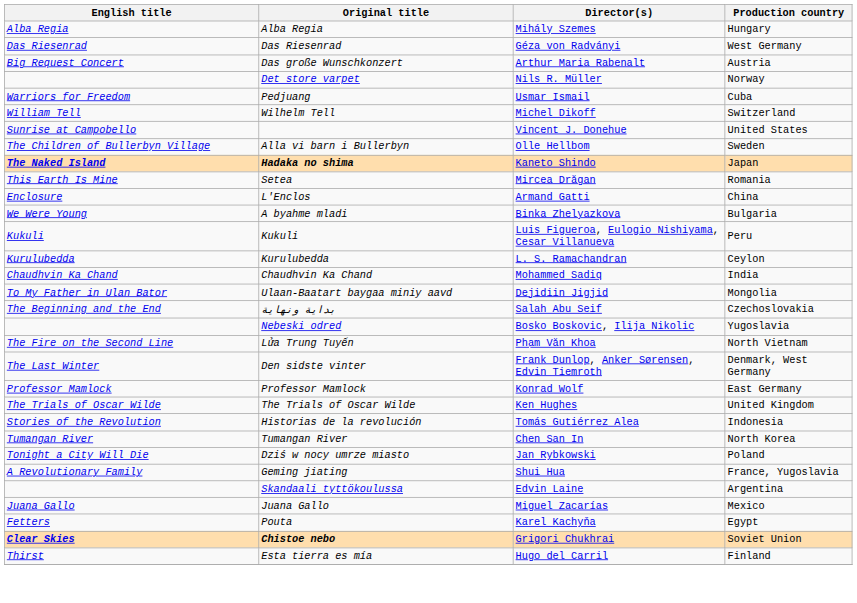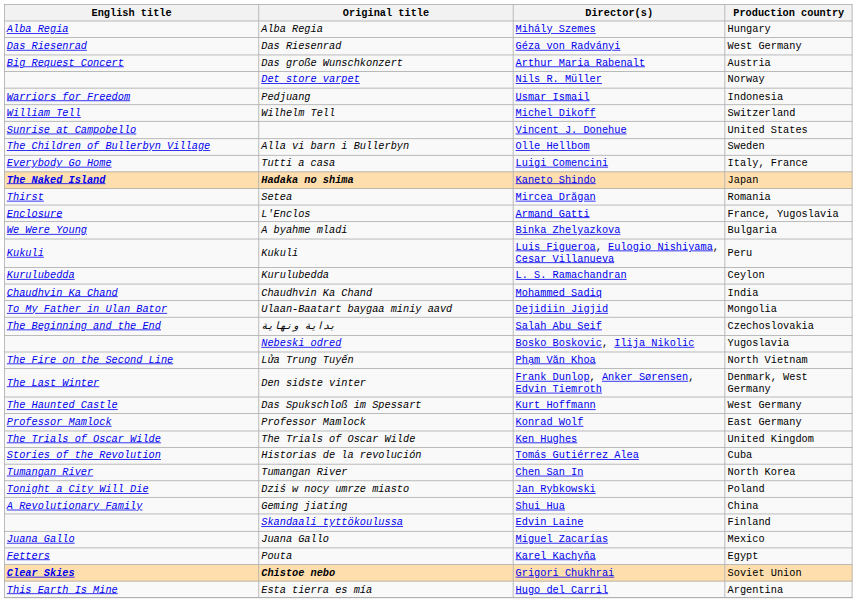 <table class="sortable wikitable" width="85%" cellpadding="5">
 <tr>
 <th width="30%">English title</th>
 <th width="30%">Original title</th>
 <th width="25%">Director(s)</th>
 <th width="15%">Production country</th>
 </tr>
 <tr>
 <td><em><a href='#'>Alba Regia</a></em></td>
 <td><em>Alba Regia</em></td>
 <td><a href='#'>Mihály Szemes</a></td>
 <td>Hungary</td>
 </tr>
 <tr>
 <td><em><a href='#'>Das Riesenrad</a></em></td>
 <td><em>Das Riesenrad</em></td>
 <td><a href='#'>Géza von Radványi</a></td>
 <td>West Germany</td>
 </tr>
 <tr>
 <td><em><a href='#'>Big Request Concert</a></em></td>
 <td><em>Das große Wunschkonzert</em></td>
 <td><a href='#'>Arthur Maria Rabenalt</a></td>
 <td>Austria</td>
 </tr>
 <tr>
 <td></td>
 <td><em><a href='#'>Det store varpet</a></em></td>
 <td><a href='#'>Nils R. Müller</a></td>
 <td>Norway</td>
 </tr>
 <tr>
 <td><em><a href='#'>Warriors for Freedom</a></em></td>
 <td><em>Pedjuang</em></td>
 <td><a href='#'>Usmar Ismail</a></td>
-<td>Cuba</td>
+<td>Indonesia</td>
 </tr>
 <tr>
 <td><em><a href='#'>William Tell</a></em></td>
 <td><em>Wilhelm Tell</em></td>
 <td><a href='#'>Michel Dikoff</a></td>
 <td>Switzerland</td>
 </tr>
 <tr>
 <td><em><a href='#'>Sunrise at Campobello</a></em></td>
 <td></td>
 <td><a href='#'>Vincent J. Donehue</a></td>
 <td>United States</td>
 </tr>
 <tr>
 <td><em><a href='#'>The Children of Bullerbyn Village</a></em></td>
 <td><em>Alla vi barn i Bullerbyn</em></td>
 <td><a href='#'>Olle Hellbom</a></td>
 <td>Sweden</td>
 </tr>
+<tr>
+<td><em><a href='#'>Everybody Go Home</a></em></td>
+<td><em>Tutti a casa</em></td>
+<td><a href='#'>Luigi Comencini</a></td>
+<td>Italy, France</td>
+</tr>
 <tr style="background:#FFDEAD;">
 <td><strong><em><a href='#'>The Naked Island</a></em></strong></td>
 <td><strong><em>Hadaka no shima</em></strong></td>
 <td><a href='#'>Kaneto Shindo</a></td>
 <td>Japan</td>
 </tr>
 <tr>
-<td><em><a href='#'>This Earth Is Mine</a></em></td>
+<td><em><a href='#'>Thirst</a></em></td>
 <td><em>Setea</em></td>
 <td><a href='#'>Mircea Drăgan</a></td>
 <td>Romania</td>
 </tr>
 <tr>
 <td><em><a href='#'>Enclosure</a></em></td>
 <td><em>L'Enclos</em></td>
 <td><a href='#'>Armand Gatti</a></td>
-<td>China</td>
+<td>France, Yugoslavia</td>
 </tr>
 <tr>
 <td><em><a href='#'>We Were Young</a></em></td>
 <td><em>A byahme mladi</em></td>
 <td><a href='#'>Binka Zhelyazkova</a></td>
 <td>Bulgaria</td>
 </tr>
 <tr>
 <td><em><a href='#'>Kukuli</a></em></td>
 <td><em>Kukuli</em></td>
 <td><a href='#'>Luis Figueroa</a>, <a href='#'>Eulogio Nishiyama</a>, <a href='#'>Cesar Villanueva</a></td>
 <td>Peru</td>
 </tr>
 <tr>
 <td><em><a href='#'>Kurulubedda</a></em></td>
 <td><em>Kurulubedda</em></td>
 <td><a href='#'>L. S. Ramachandran</a></td>
 <td>Ceylon</td>
 </tr>
 <tr>
 <td><em><a href='#'>Chaudhvin Ka Chand</a></em></td>
 <td><em>Chaudhvin Ka Chand</em></td>
 <td><a href='#'>Mohammed Sadiq</a></td>
 <td>India</td>
 </tr>
 <tr>
 <td><em><a href='#'>To My Father in Ulan Bator</a></em></td>
 <td><em>Ulaan-Baatart baygaa miniy aavd</em></td>
 <td><a href='#'>Dejidiin Jigjid</a></td>
 <td>Mongolia</td>
 </tr>
 <tr>
 <td><em><a href='#'>The Beginning and the End</a></em></td>
 <td><em>بداية ونهاية</em></td>
 <td><a href='#'>Salah Abu Seif</a></td>
 <td>Czechoslovakia</td>
 </tr>
 <tr>
 <td></td>
 <td><em><a href='#'>Nebeski odred</a></em></td>
 <td><a href='#'>Bosko Boskovic</a>, <a href='#'>Ilija Nikolic</a></td>
 <td>Yugoslavia</td>
 </tr>
 <tr>
 <td><em><a href='#'>The Fire on the Second Line</a></em></td>
 <td><em>Lửa Trung Tuyến</em></td>
 <td><a href='#'>Phạm Văn Khoa</a></td>
 <td>North Vietnam</td>
 </tr>
 <tr>
 <td><em><a href='#'>The Last Winter</a></em></td>
 <td><em>Den sidste vinter</em></td>
 <td><a href='#'>Frank Dunlop</a>, <a href='#'>Anker Sørensen</a>, <a href='#'>Edvin Tiemroth</a></td>
 <td>Denmark, West Germany</td>
 </tr>
 <tr>
+<td><em><a href='#'>The Haunted Castle</a></em></td>
+<td><em>Das Spukschloß im Spessart</em></td>
+<td><a href='#'>Kurt Hoffmann</a></td>
+<td>West Germany</td>
+</tr>
+<tr>
 <td><em><a href='#'>Professor Mamlock</a></em></td>
 <td><em>Professor Mamlock</em></td>
 <td><a href='#'>Konrad Wolf</a></td>
 <td>East Germany</td>
 </tr>
 <tr>
 <td><em><a href='#'>The Trials of Oscar Wilde</a></em></td>
 <td><em>The Trials of Oscar Wilde</em></td>
 <td><a href='#'>Ken Hughes</a></td>
 <td>United Kingdom</td>
 </tr>
 <tr>
 <td><em><a href='#'>Stories of the Revolution</a></em></td>
 <td><em>Historias de la revolución</em></td>
 <td><a href='#'>Tomás Gutiérrez Alea</a></td>
-<td>Indonesia</td>
+<td>Cuba</td>
 </tr>
 <tr>
 <td><em><a href='#'>Tumangan River</a></em></td>
 <td><em>Tumangan River</em></td>
 <td><a href='#'>Chen San In</a></td>
 <td>North Korea</td>
 </tr>
 <tr>
 <td><em><a href='#'>Tonight a City Will Die</a></em></td>
 <td><em>Dziś w nocy umrze miasto</em></td>
 <td><a href='#'>Jan Rybkowski</a></td>
 <td>Poland</td>
 </tr>
 <tr>
 <td><em><a href='#'>A Revolutionary Family</a></em></td>
 <td><em>Geming jiating</em></td>
 <td><a href='#'>Shui Hua</a></td>
-<td>France, Yugoslavia</td>
+<td>China</td>
 </tr>
 <tr>
 <td></td>
 <td><em><a href='#'>Skandaali tyttökoulussa</a></em></td>
 <td><a href='#'>Edvin Laine</a></td>
-<td>Argentina</td>
+<td>Finland</td>
 </tr>
 <tr>
 <td><em><a href='#'>Juana Gallo</a></em></td>
 <td><em>Juana Gallo</em></td>
 <td><a href='#'>Miguel Zacarías</a></td>
 <td>Mexico</td>
 </tr>
 <tr>
 <td><em><a href='#'>Fetters</a></em></td>
 <td><em>Pouta</em></td>
 <td><a href='#'>Karel Kachyňa</a></td>
 <td>Egypt</td>
 </tr>
 <tr style="background:#FFDEAD;">
 <td><strong><em><a href='#'>Clear Skies</a></em></strong></td>
 <td><strong><em>Chistoe nebo</em></strong></td>
 <td><a href='#'>Grigori Chukhrai</a></td>
 <td>Soviet Union</td>
 </tr>
 <tr>
-<td><em><a href='#'>Thirst</a></em></td>
+<td><em><a href='#'>This Earth Is Mine</a></em></td>
 <td><em>Esta tierra es mía</em></td>
 <td><a href='#'>Hugo del Carril</a></td>
-<td>Finland</td>
+<td>Argentina</td>
 </tr>
 <tr>
 </tr>
 </table>
